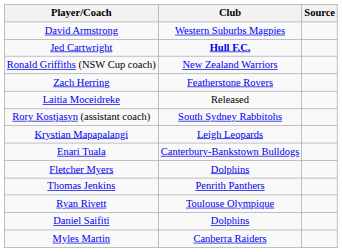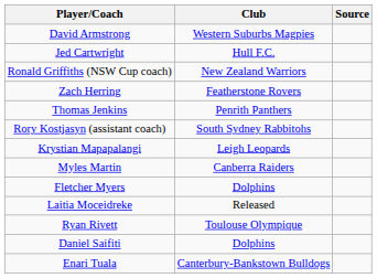 <table class="wikitable sortable" style="text-align: center; font-size:90%">
 <tr style="background:#efefef;">
 <th>Player/Coach</th>
 <th>Club</th>
 <th>Source</th>
 </tr>
 <tr>
 <td><a href='#'>David Armstrong</a></td>
 <td><a href='#'>Western Suburbs Magpies</a></td>
 <td></td>
 </tr>
 <tr>
 <td><a href='#'>Jed Cartwright</a></td>
-<td><strong><a href='#'>Hull F.C.</a></strong></td>
+<td><a href='#'>Hull F.C.</a></td>
 <td></td>
 </tr>
 <tr>
 <td><a href='#'>Ronald Griffiths</a> (NSW Cup coach)</td>
 <td><a href='#'>New Zealand Warriors</a></td>
 <td></td>
 </tr>
 <tr>
 <td><a href='#'>Zach Herring</a></td>
 <td><a href='#'>Featherstone Rovers</a></td>
 <td></td>
 </tr>
 <tr>
-<td><a href='#'>Laitia Moceidreke</a></td>
-<td>Released</td>
+<td><a href='#'>Thomas Jenkins</a></td>
+<td><a href='#'>Penrith Panthers</a></td>
 <td></td>
 </tr>
 <tr>
 <td><a href='#'>Rory Kostjasyn</a> (assistant coach)</td>
 <td><a href='#'>South Sydney Rabbitohs</a></td>
 <td></td>
 </tr>
 <tr>
 <td><a href='#'>Krystian Mapapalangi</a></td>
 <td><a href='#'>Leigh Leopards</a></td>
 <td></td>
 </tr>
 <tr>
-<td><a href='#'>Enari Tuala</a></td>
-<td><a href='#'>Canterbury-Bankstown Bulldogs</a></td>
+<td><a href='#'>Myles Martin</a></td>
+<td><a href='#'>Canberra Raiders</a></td>
 <td></td>
 </tr>
 <tr>
 <td><a href='#'>Fletcher Myers</a></td>
 <td><a href='#'>Dolphins</a></td>
 <td></td>
 </tr>
 <tr>
-<td><a href='#'>Thomas Jenkins</a></td>
-<td><a href='#'>Penrith Panthers</a></td>
+<td><a href='#'>Laitia Moceidreke</a></td>
+<td>Released</td>
 <td></td>
 </tr>
 <tr>
 <td><a href='#'>Ryan Rivett</a></td>
 <td><a href='#'>Toulouse Olympique</a></td>
 <td></td>
 </tr>
 <tr>
 <td><a href='#'>Daniel Saifiti</a></td>
 <td><a href='#'>Dolphins</a></td>
 <td></td>
 </tr>
 <tr>
-<td><a href='#'>Myles Martin</a></td>
-<td><a href='#'>Canberra Raiders</a></td>
+<td><a href='#'>Enari Tuala</a></td>
+<td><a href='#'>Canterbury-Bankstown Bulldogs</a></td>
 <td></td>
 </tr>
 </table>
